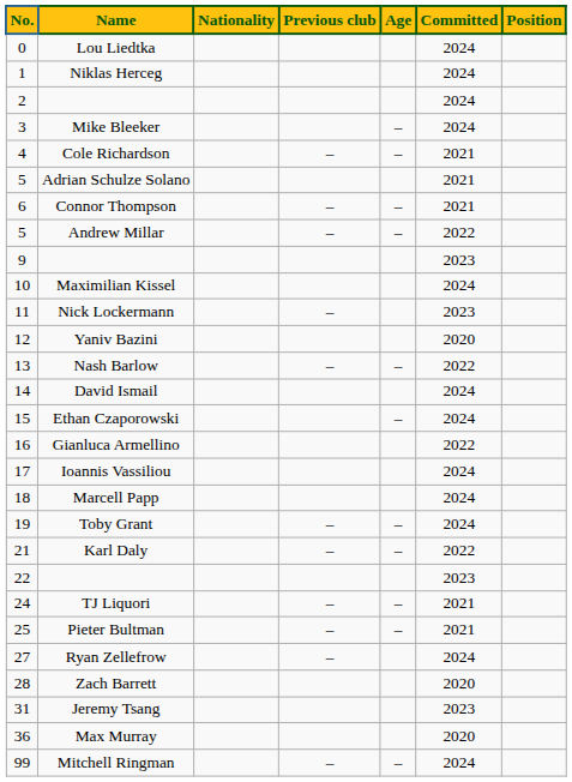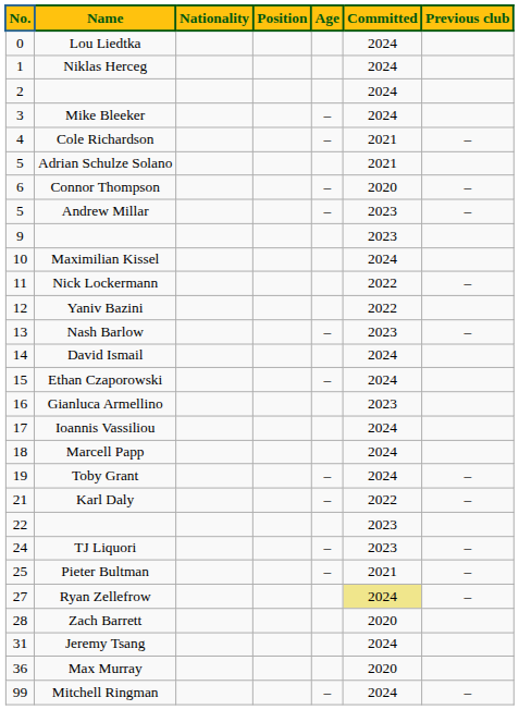 <table class="wikitable sortable" style="text-align:left; font-size:90%; max-width:1100px;">
 <tr>
 <th style="background-color:#ffc20e; color:#005710; border:2px solid #236192;" scope="col" data-sort-type="number">No.</th>
 <th style="background-color:#ffc20e; color:#005710; border:2px solid #005710;" scope="col">Name</th>
 <th style="background-color:#ffc20e; color:#005710; border:2px solid #005710;" scope="col">Nationality</th>
-<th style="background-color:#ffc20e; color:#005710; border:2px solid #005710;" scope="col">Previous club</th>
+<th style="background-color:#ffc20e; color:#005710; border:2px solid #005710;" scope="col">Position</th>
 <th style="background-color:#ffc20e; color:#005710; border:2px solid #005710;" scope="col">Age</th>
 <th style="background-color:#ffc20e; color:#005710; border:2px solid #005710;" scope="col">Committed</th>
-<th style="background-color:#ffc20e; color:#005710; border:2px solid #005710;" scope="col">Position</th>
+<th style="background-color:#ffc20e; color:#005710; border:2px solid #005710;" scope="col">Previous club</th>
 </tr>
 <tr>
 <td style="text-align:center">0</td>
 <td style="text-align:center">Lou Liedtka</td>
 <td></td>
-<td style="text-align:left"></td>
+<td style="text-align:center"><a href='#'></a></td>
 <td style="text-align:center"></td>
 <td style="text-align:center">2024</td>
-<td style="text-align:center"><a href='#'></a></td>
+<td style="text-align:left"></td>
 </tr>
 <tr>
 <td style="text-align:center">1</td>
 <td style="text-align:center">Niklas Herceg</td>
 <td style="text-align:center"></td>
-<td style="text-align:left"></td>
+<td style="text-align:center"><a href='#'></a></td>
 <td style="text-align:center"></td>
 <td style="text-align:center">2024</td>
-<td style="text-align:center"><a href='#'></a></td>
+<td style="text-align:left"></td>
 </tr>
 <tr>
 <td style="text-align:center">2</td>
 <td style="text-align:center"></td>
 <td style="text-align:center"></td>
-<td style="text-align:left"></td>
+<td style="text-align:center"><a href='#'></a></td>
 <td style="text-align:center"></td>
 <td style="text-align:center">2024</td>
-<td style="text-align:center"><a href='#'></a></td>
+<td style="text-align:left"></td>
 </tr>
 <tr>
 <td style="text-align:center">3</td>
 <td style="text-align:center">Mike Bleeker</td>
 <td style="text-align:center"></td>
-<td style="text-align:left"></td>
+<td style="text-align:center"><a href='#'></a></td>
 <td style="text-align:center">–</td>
 <td style="text-align:center">2024</td>
-<td style="text-align:center"><a href='#'></a></td>
+<td style="text-align:left"></td>
 </tr>
 <tr>
 <td style="text-align:center">4</td>
 <td style="text-align:center">Cole Richardson</td>
 <td style="text-align:center"></td>
-<td style="text-align:center">–</td>
+<td style="text-align:center"><a href='#'></a></td>
 <td style="text-align:center">–</td>
 <td style="text-align:center">2021</td>
-<td style="text-align:center"><a href='#'></a></td>
+<td style="text-align:center">–</td>
 </tr>
 <tr>
 <td style="text-align:center">5</td>
 <td style="text-align:center">Adrian Schulze Solano</td>
 <td style="text-align:center"></td>
-<td style="text-align:left"></td>
+<td style="text-align:center"><a href='#'></a></td>
 <td style="text-align:center"></td>
 <td style="text-align:center">2021</td>
-<td style="text-align:center"><a href='#'></a></td>
+<td style="text-align:left"></td>
 </tr>
 <tr>
 <td style="text-align:center">6</td>
 <td style="text-align:center">Connor Thompson</td>
 <td style="text-align:center"></td>
+<td style="text-align:center"><a href='#'></a></td>
 <td style="text-align:center">–</td>
+<td style="text-align:center">2020</td>
 <td style="text-align:center">–</td>
-<td style="text-align:center">2021</td>
-<td style="text-align:center"><a href='#'></a></td>
 </tr>
 <tr>
 <td style="text-align:center">5</td>
 <td style="text-align:center">Andrew Millar</td>
 <td style="text-align:center"></td>
+<td style="text-align:center"><a href='#'></a></td>
 <td style="text-align:center">–</td>
+<td style="text-align:center">2023</td>
 <td style="text-align:center">–</td>
-<td style="text-align:center">2022</td>
-<td style="text-align:center"><a href='#'></a></td>
 </tr>
 <tr>
 <td style="text-align:center">9</td>
 <td style="text-align:center"></td>
 <td style="text-align:center"></td>
-<td style="text-align:left"></td>
+<td style="text-align:center"><a href='#'></a></td>
 <td style="text-align:center"></td>
 <td style="text-align:center">2023</td>
-<td style="text-align:center"><a href='#'></a></td>
+<td style="text-align:left"></td>
 </tr>
 <tr>
 <td style="text-align:center">10</td>
 <td style="text-align:center">Maximilian Kissel</td>
 <td style="text-align:center"></td>
-<td style="text-align:left"></td>
+<td style="text-align:center"><a href='#'></a></td>
 <td style="text-align:center"></td>
 <td style="text-align:center">2024</td>
-<td style="text-align:center"><a href='#'></a></td>
+<td style="text-align:left"></td>
 </tr>
 <tr>
 <td style="text-align:center">11</td>
 <td style="text-align:center">Nick Lockermann</td>
 <td style="text-align:center"></td>
+<td style="text-align:center"><a href='#'></a></td>
+<td style="text-align:center"></td>
+<td style="text-align:center">2022</td>
 <td style="text-align:center">–</td>
-<td style="text-align:center"></td>
-<td style="text-align:center">2023</td>
-<td style="text-align:center"><a href='#'></a></td>
 </tr>
 <tr>
 <td style="text-align:center">12</td>
 <td style="text-align:center">Yaniv Bazini</td>
 <td style="text-align:center"></td>
+<td style="text-align:center"><a href='#'></a></td>
+<td style="text-align:center"></td>
+<td style="text-align:center">2022</td>
 <td style="text-align:left"></td>
-<td style="text-align:center"></td>
-<td style="text-align:center">2020</td>
-<td style="text-align:center"><a href='#'></a></td>
 </tr>
 <tr>
 <td style="text-align:center">13</td>
 <td style="text-align:center">Nash Barlow</td>
 <td style="text-align:center"></td>
+<td style="text-align:center"><a href='#'></a></td>
 <td style="text-align:center">–</td>
+<td style="text-align:center">2023</td>
 <td style="text-align:center">–</td>
-<td style="text-align:center">2022</td>
-<td style="text-align:center"><a href='#'></a></td>
 </tr>
 <tr>
 <td style="text-align:center">14</td>
 <td style="text-align:center">David Ismail</td>
 <td style="text-align:center"></td>
-<td style="text-align:left"></td>
+<td style="text-align:center"><a href='#'></a></td>
 <td style="text-align:center"></td>
 <td style="text-align:center">2024</td>
-<td style="text-align:center"><a href='#'></a></td>
+<td style="text-align:left"></td>
 </tr>
 <tr>
 <td style="text-align:center">15</td>
 <td style="text-align:center">Ethan Czaporowski</td>
 <td style="text-align:center"></td>
-<td style="text-align:left"></td>
+<td style="text-align:center"><a href='#'></a></td>
 <td style="text-align:center">–</td>
 <td style="text-align:center">2024</td>
-<td style="text-align:center"><a href='#'></a></td>
+<td style="text-align:left"></td>
 </tr>
 <tr>
 <td style="text-align:center">16</td>
 <td style="text-align:center">Gianluca Armellino</td>
 <td style="text-align:center"></td>
+<td style="text-align:center"><a href='#'></a></td>
+<td style="text-align:center"></td>
+<td style="text-align:center">2023</td>
 <td style="text-align:left"></td>
-<td style="text-align:center"></td>
-<td style="text-align:center">2022</td>
-<td style="text-align:center"><a href='#'></a></td>
 </tr>
 <tr>
 <td style="text-align:center">17</td>
 <td style="text-align:center">Ioannis Vassiliou</td>
 <td style="text-align:center"></td>
-<td style="text-align:left"></td>
+<td style="text-align:center"><a href='#'></a></td>
 <td style="text-align:center"></td>
 <td style="text-align:center">2024</td>
-<td style="text-align:center"><a href='#'></a></td>
+<td style="text-align:left"></td>
 </tr>
 <tr>
 <td style="text-align:center">18</td>
 <td style="text-align:center">Marcell Papp</td>
 <td style="text-align:center"></td>
-<td style="text-align:left"></td>
+<td style="text-align:center"><a href='#'></a></td>
 <td style="text-align:center"></td>
 <td style="text-align:center">2024</td>
-<td style="text-align:center"><a href='#'></a></td>
+<td style="text-align:left"></td>
 </tr>
 <tr>
 <td style="text-align:center">19</td>
 <td style="text-align:center">Toby Grant</td>
 <td style="text-align:center"></td>
-<td style="text-align:center">–</td>
+<td style="text-align:center"><a href='#'></a></td>
 <td style="text-align:center">–</td>
 <td style="text-align:center">2024</td>
-<td style="text-align:center"><a href='#'></a></td>
+<td style="text-align:center">–</td>
 </tr>
 <tr>
 <td style="text-align:center">21</td>
 <td style="text-align:center">Karl Daly</td>
 <td style="text-align:center"></td>
-<td style="text-align:center">–</td>
+<td style="text-align:center"><a href='#'></a></td>
 <td style="text-align:center">–</td>
 <td style="text-align:center">2022</td>
-<td style="text-align:center"><a href='#'></a></td>
+<td style="text-align:center">–</td>
 </tr>
 <tr>
 <td style="text-align:center">22</td>
 <td style="text-align:center"></td>
 <td style="text-align:center"></td>
-<td style="text-align:left"></td>
+<td style="text-align:center"><a href='#'></a></td>
 <td style="text-align:center"></td>
 <td style="text-align:center">2023</td>
-<td style="text-align:center"><a href='#'></a></td>
+<td style="text-align:left"></td>
 </tr>
 <tr>
 <td style="text-align:center">24</td>
 <td style="text-align:center">TJ Liquori</td>
 <td style="text-align:center"></td>
+<td style="text-align:center"><a href='#'></a></td>
 <td style="text-align:center">–</td>
+<td style="text-align:center">2023</td>
 <td style="text-align:center">–</td>
-<td style="text-align:center">2021</td>
-<td style="text-align:center"><a href='#'></a></td>
 </tr>
 <tr>
 <td style="text-align:center">25</td>
 <td style="text-align:center">Pieter Bultman</td>
 <td style="text-align:center"></td>
-<td style="text-align:center">–</td>
+<td style="text-align:center"><a href='#'></a></td>
 <td style="text-align:center">–</td>
 <td style="text-align:center">2021</td>
-<td style="text-align:center"><a href='#'></a></td>
+<td style="text-align:center">–</td>
 </tr>
 <tr>
 <td style="text-align:center">27</td>
 <td style="text-align:center">Ryan Zellefrow</td>
 <td style="text-align:center"></td>
+<td style="text-align:center"><a href='#'></a></td>
+<td style="text-align:center"></td>
+<td style="background: khaki; text-align:center">2024</td>
 <td style="text-align:center">–</td>
-<td style="text-align:center"></td>
-<td style="text-align:center">2024</td>
-<td style="text-align:center"><a href='#'></a></td>
 </tr>
 <tr>
 <td style="text-align:center">28</td>
 <td style="text-align:center">Zach Barrett</td>
 <td style="text-align:center"></td>
-<td style="text-align:left"></td>
+<td style="text-align:center"><a href='#'></a></td>
 <td style="text-align:center"></td>
 <td style="text-align:center">2020</td>
-<td style="text-align:center"><a href='#'></a></td>
+<td style="text-align:left"></td>
 </tr>
 <tr>
 <td style="text-align:center">31</td>
 <td style="text-align:center">Jeremy Tsang</td>
 <td style="text-align:center"></td>
+<td style="text-align:center"><a href='#'></a></td>
+<td style="text-align:center"></td>
+<td style="text-align:center">2024</td>
 <td style="text-align:left"></td>
-<td style="text-align:center"></td>
-<td style="text-align:center">2023</td>
-<td style="text-align:center"><a href='#'></a></td>
 </tr>
 <tr>
 <td style="text-align:center">36</td>
 <td style="text-align:center">Max Murray</td>
 <td style="text-align:center"></td>
-<td style="text-align:left"></td>
+<td style="text-align:center"><a href='#'></a></td>
 <td style="text-align:center"></td>
 <td style="text-align:center">2020</td>
-<td style="text-align:center"><a href='#'></a></td>
+<td style="text-align:left"></td>
 </tr>
 <tr>
 <td style="text-align:center">99</td>
 <td style="text-align:center">Mitchell Ringman</td>
 <td style="text-align:center"></td>
-<td style="text-align:center">–</td>
+<td style="text-align:center"><a href='#'></a></td>
 <td style="text-align:center">–</td>
 <td style="text-align:center">2024</td>
-<td style="text-align:center"><a href='#'></a></td>
+<td style="text-align:center">–</td>
 </tr>
 </table>
